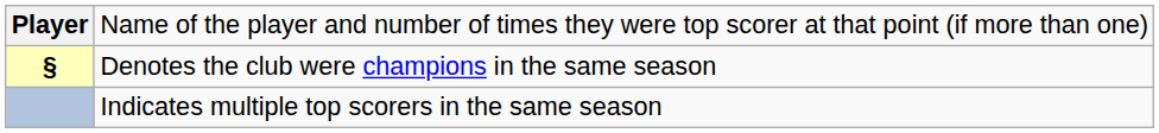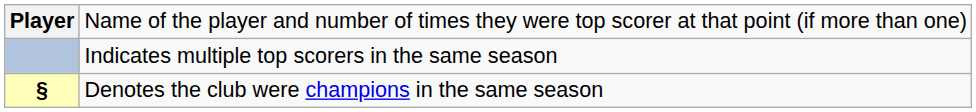 <table class="wikitable plainrowheaders">
 <tr>
 <th scope="row"><strong>Player </strong></th>
 <td>Name of the player and number of times they were top scorer at that point (if more than one)</td>
 </tr>
 <tr>
+<th scope="row" style="text-align:center; background:#B0C4DE"><sup></sup></th>
+<td>Indicates multiple top scorers in the same season</td>
+</tr>
+<tr>
 <th scope="row" style="text-align:center; background:#FFFFBB">§</th>
 <td>Denotes the club were <a href='#'>champions</a> in the same season</td>
 </tr>
-<tr>
-<th scope="row" style="text-align:center; background:#B0C4DE"><sup></sup></th>
-<td>Indicates multiple top scorers in the same season</td>
-</tr>
 </table>
